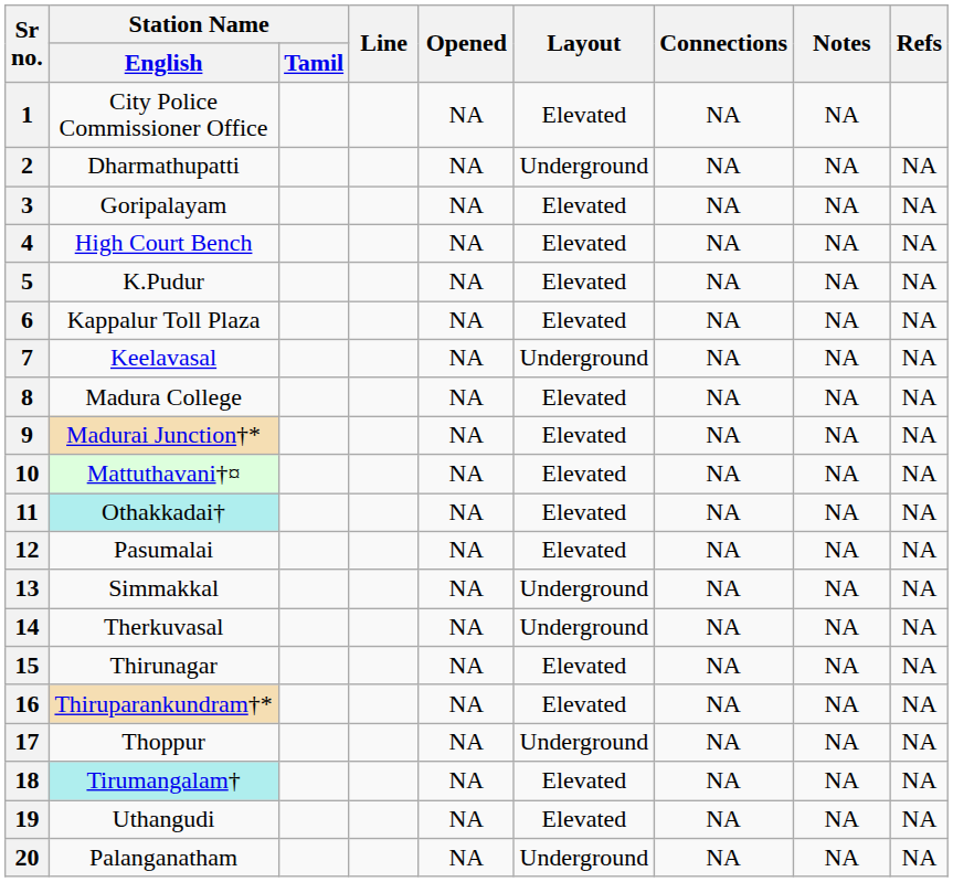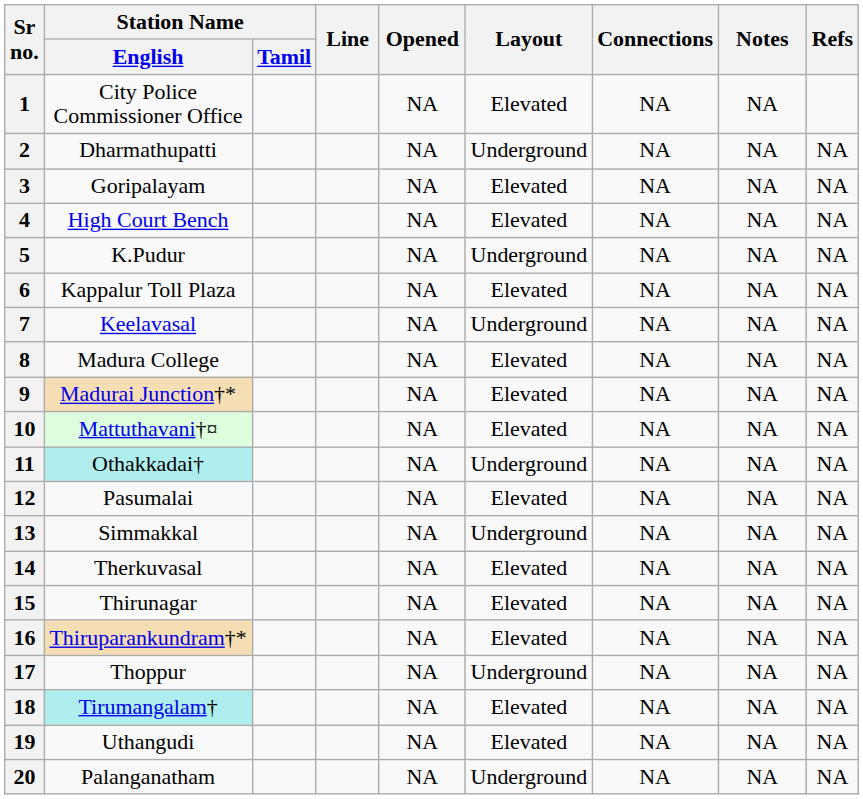 <table class="wikitable sortable" style="text-align: left;" style=font-size:95%; width="100%">
 <tr>
 <th rowspan="2" width="5%">Sr no.</th>
 <th colspan="2" width="30%">Station Name</th>
 <th rowspan="2" width="13%">Line</th>
 <th rowspan="2" width="12%">Opened</th>
 <th rowspan="2" width="5%">Layout</th>
 <th rowspan="2" width="5%">Connections</th>
 <th rowspan="2" width="25%" class="unsortable">Notes</th>
 <th rowspan="2" width="5%"  class="unsortable">Refs</th>
 </tr>
 <tr>
 <th><a href='#'>English</a></th>
 <th><a href='#'>Tamil</a></th>
 </tr>
 <tr>
 <th>1</th>
 <td align="center">City Police Commissioner Office</td>
 <td align="center"></td>
 <td align="center"></td>
 <td align="center">NA</td>
 <td align="center">Elevated</td>
 <td align="center">NA</td>
 <td align="center">NA</td>
 <td align="center"></td>
 </tr>
 <tr>
 <th>2</th>
 <td align="center">Dharmathupatti</td>
 <td align="center"></td>
 <td align="center"></td>
 <td align="center">NA</td>
 <td align="center">Underground</td>
 <td align="center">NA</td>
 <td align="center">NA</td>
 <td align="center">NA</td>
 </tr>
 <tr>
 <th>3</th>
 <td align="center">Goripalayam</td>
 <td align="center"></td>
 <td align="center"></td>
 <td align="center">NA</td>
 <td align="center">Elevated</td>
 <td align="center">NA</td>
 <td align="center">NA</td>
 <td align="center">NA</td>
 </tr>
 <tr>
 <th>4</th>
 <td align="center"><a href='#'>High Court Bench</a></td>
 <td align="center"></td>
 <td align="center"></td>
 <td align="center">NA</td>
 <td align="center">Elevated</td>
 <td align="center">NA</td>
 <td align="center">NA</td>
 <td align="center">NA</td>
 </tr>
 <tr>
 <th>5</th>
 <td align="center">K.Pudur</td>
 <td align="center"></td>
 <td align="center"></td>
 <td align="center">NA</td>
-<td align="center">Elevated</td>
+<td align="center">Underground</td>
 <td align="center">NA</td>
 <td align="center">NA</td>
 <td align="center">NA</td>
 </tr>
 <tr>
 <th>6</th>
 <td align="center">Kappalur Toll Plaza</td>
 <td align="center"></td>
 <td align="center"></td>
 <td align="center">NA</td>
 <td align="center">Elevated</td>
 <td align="center">NA</td>
 <td align="center">NA</td>
 <td align="center">NA</td>
 </tr>
 <tr>
 <th>7</th>
 <td align="center"><a href='#'>Keelavasal</a></td>
 <td align="center"></td>
 <td align="center"></td>
 <td align="center">NA</td>
 <td align="center">Underground</td>
 <td align="center">NA</td>
 <td align="center">NA</td>
 <td align="center">NA</td>
 </tr>
 <tr>
 <th>8</th>
 <td align="center">Madura College</td>
 <td align="center"></td>
 <td align="center"></td>
 <td align="center">NA</td>
 <td align="center">Elevated</td>
 <td align="center">NA</td>
 <td align="center">NA</td>
 <td align="center">NA</td>
 </tr>
 <tr>
 <th>9</th>
 <td style="background-color:#F5DEB3" align="center"><a href='#'>Madurai Junction</a>†*</td>
 <td align="center"></td>
 <td align="center"></td>
 <td align="center">NA</td>
 <td align="center">Elevated</td>
 <td align="center">NA</td>
 <td align="center">NA</td>
 <td align="center">NA</td>
 </tr>
 <tr>
 <th>10</th>
 <td style="background-color:#DDFFDD" align="center"><a href='#'>Mattuthavani</a>†¤</td>
 <td align="center"></td>
 <td align="center"></td>
 <td align="center">NA</td>
 <td align="center">Elevated</td>
 <td align="center">NA</td>
 <td align="center">NA</td>
 <td align="center">NA</td>
 </tr>
 <tr>
 <th>11</th>
 <td style="background-color:#AFEEEE" align="center">Othakkadai†</td>
 <td align="center"></td>
 <td align="center"></td>
 <td align="center">NA</td>
-<td align="center">Elevated</td>
+<td align="center">Underground</td>
 <td align="center">NA</td>
 <td align="center">NA</td>
 <td align="center">NA</td>
 </tr>
 <tr>
 <th>12</th>
 <td align="center">Pasumalai</td>
 <td align="center"></td>
 <td align="center"></td>
 <td align="center">NA</td>
 <td align="center">Elevated</td>
 <td align="center">NA</td>
 <td align="center">NA</td>
 <td align="center">NA</td>
 </tr>
 <tr>
 <th>13</th>
 <td align="center">Simmakkal</td>
 <td align="center"></td>
 <td align="center"></td>
 <td align="center">NA</td>
 <td align="center">Underground</td>
 <td align="center">NA</td>
 <td align="center">NA</td>
 <td align="center">NA</td>
 </tr>
 <tr>
 <th>14</th>
 <td align="center">Therkuvasal</td>
 <td align="center"></td>
 <td align="center"></td>
 <td align="center">NA</td>
-<td align="center">Underground</td>
+<td align="center">Elevated</td>
 <td align="center">NA</td>
 <td align="center">NA</td>
 <td align="center">NA</td>
 </tr>
 <tr>
 <th>15</th>
 <td align="center">Thirunagar</td>
 <td align="center"></td>
 <td align="center"></td>
 <td align="center">NA</td>
 <td align="center">Elevated</td>
 <td align="center">NA</td>
 <td align="center">NA</td>
 <td align="center">NA</td>
 </tr>
 <tr>
 <th>16</th>
 <td style="background-color:#F5DEB3" align="center"><a href='#'>Thiruparankundram</a>†*</td>
 <td align="center"></td>
 <td align="center"></td>
 <td align="center">NA</td>
 <td align="center">Elevated</td>
 <td align="center">NA</td>
 <td align="center">NA</td>
 <td align="center">NA</td>
 </tr>
 <tr>
 <th>17</th>
 <td align="center">Thoppur</td>
 <td align="center"></td>
 <td align="center"></td>
 <td align="center">NA</td>
 <td align="center">Underground</td>
 <td align="center">NA</td>
 <td align="center">NA</td>
 <td align="center">NA</td>
 </tr>
 <tr>
 <th>18</th>
 <td style="background-color:#AFEEEE" align="center"><a href='#'>Tirumangalam</a>†</td>
 <td align="center"></td>
 <td align="center"></td>
 <td align="center">NA</td>
 <td align="center">Elevated</td>
 <td align="center">NA</td>
 <td align="center">NA</td>
 <td align="center">NA</td>
 </tr>
 <tr>
 <th>19</th>
 <td align="center">Uthangudi</td>
 <td align="center"></td>
 <td align="center"></td>
 <td align="center">NA</td>
 <td align="center">Elevated</td>
 <td align="center">NA</td>
 <td align="center">NA</td>
 <td align="center">NA</td>
 </tr>
 <tr>
 <th>20</th>
 <td align="center">Palanganatham</td>
 <td align="center"></td>
 <td align="center"></td>
 <td align="center">NA</td>
 <td align="center">Underground</td>
 <td align="center">NA</td>
 <td align="center">NA</td>
 <td align="center">NA</td>
 </tr>
 </table>
